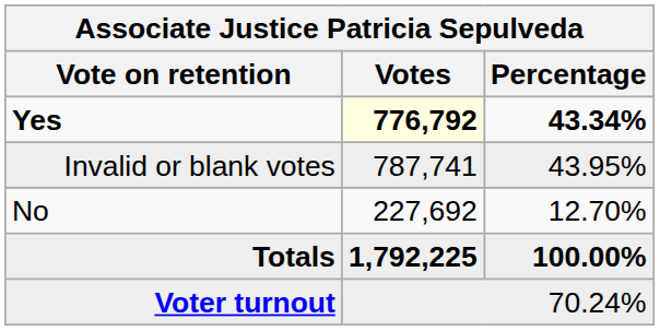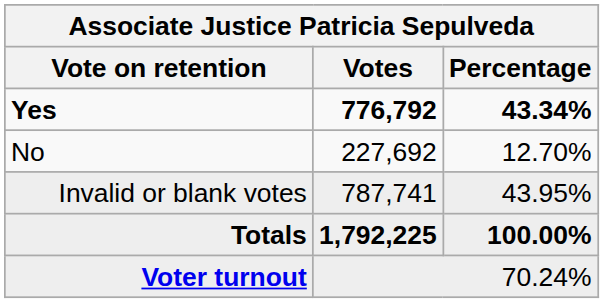 <table class="wikitable" style="font-size: 95%;">
 <tr style="background-color:#E9E9E9">
 <th colspan="3">Associate Justice Patricia Sepulveda</th>
 </tr>
 <tr bgcolor="#EEEEEE" align="center">
 <th style="width: 170px">Vote on retention</th>
 <th style="width: 50px">Votes</th>
 <th style="width: 40px">Percentage</th>
 </tr>
 <tr>
 <td><strong>Yes</strong></td>
-<td align="right" style="background: lightyellow;"><strong>776,792</strong></td>
+<td align="right"><strong>776,792</strong></td>
 <td align="right"><strong>43.34%</strong></td>
+</tr>
+<tr>
+<td>No</td>
+<td align="right">227,692</td>
+<td align="right">12.70%</td>
 </tr>
 <tr bgcolor="#EEEEEE">
 <td align="right">Invalid or blank votes</td>
 <td align="right">787,741</td>
 <td align="right">43.95%</td>
-</tr>
-<tr>
-<td>No</td>
-<td align="right">227,692</td>
-<td align="right">12.70%</td>
 </tr>
 <tr bgcolor="#EEEEEE">
 <td align="right"><strong>Totals</strong></td>
 <td align="right"><strong>1,792,225</strong></td>
 <td align="right"><strong>100.00%</strong></td>
 </tr>
 <tr bgcolor="#EEEEEE">
 <td align="right"><strong><a href='#'>Voter turnout</a></strong></td>
 <td colspan="2" align="right">70.24%</td>
 </tr>
 </table>
